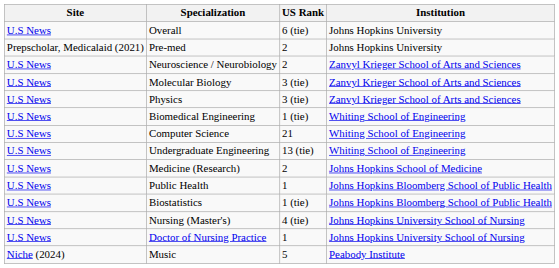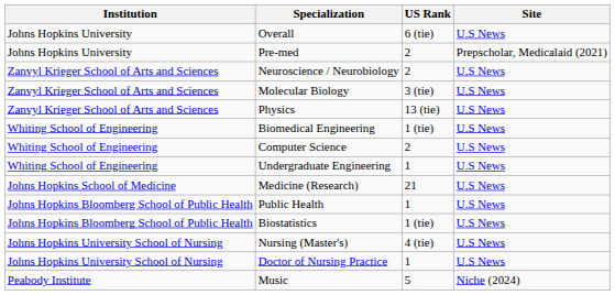 <table class="wikitable">
 <tr>
-<th>Site</th>
+<th>Institution</th>
 <th>Specialization</th>
 <th>US Rank</th>
-<th>Institution</th>
+<th>Site</th>
 </tr>
 <tr>
-<td><a href='#'>U.S News</a></td>
+<td>Johns Hopkins University</td>
 <td>Overall</td>
 <td>6 (tie)</td>
-<td>Johns Hopkins University</td>
+<td><a href='#'>U.S News</a></td>
 </tr>
 <tr>
-<td>Prepscholar, Medicalaid (2021)</td>
+<td>Johns Hopkins University</td>
 <td>Pre-med</td>
 <td>2</td>
-<td>Johns Hopkins University</td>
+<td>Prepscholar, Medicalaid (2021)</td>
 </tr>
 <tr>
-<td><a href='#'>U.S News</a></td>
+<td><a href='#'>Zanvyl Krieger School of Arts and Sciences</a></td>
 <td>Neuroscience / Neurobiology</td>
 <td>2</td>
-<td><a href='#'>Zanvyl Krieger School of Arts and Sciences</a></td>
+<td><a href='#'>U.S News</a></td>
 </tr>
 <tr>
-<td><a href='#'>U.S News</a></td>
+<td><a href='#'>Zanvyl Krieger School of Arts and Sciences</a></td>
 <td>Molecular Biology</td>
 <td>3 (tie)</td>
-<td><a href='#'>Zanvyl Krieger School of Arts and Sciences</a></td>
+<td><a href='#'>U.S News</a></td>
 </tr>
 <tr>
+<td><a href='#'>Zanvyl Krieger School of Arts and Sciences</a></td>
+<td>Physics</td>
+<td>13 (tie)</td>
 <td><a href='#'>U.S News</a></td>
-<td>Physics</td>
-<td>3 (tie)</td>
-<td><a href='#'>Zanvyl Krieger School of Arts and Sciences</a></td>
 </tr>
 <tr>
-<td><a href='#'>U.S News</a></td>
+<td><a href='#'>Whiting School of Engineering</a></td>
 <td>Biomedical Engineering</td>
 <td>1 (tie)</td>
-<td><a href='#'>Whiting School of Engineering</a></td>
+<td><a href='#'>U.S News</a></td>
 </tr>
 <tr>
+<td><a href='#'>Whiting School of Engineering</a></td>
+<td>Computer Science</td>
+<td>2</td>
 <td><a href='#'>U.S News</a></td>
-<td>Computer Science</td>
-<td>21</td>
-<td><a href='#'>Whiting School of Engineering</a></td>
 </tr>
 <tr>
+<td><a href='#'>Whiting School of Engineering</a></td>
+<td>Undergraduate Engineering</td>
+<td>1</td>
 <td><a href='#'>U.S News</a></td>
-<td>Undergraduate Engineering</td>
-<td>13 (tie)</td>
-<td><a href='#'>Whiting School of Engineering</a></td>
 </tr>
 <tr>
+<td><a href='#'>Johns Hopkins School of Medicine</a></td>
+<td>Medicine (Research)</td>
+<td>21</td>
 <td><a href='#'>U.S News</a></td>
-<td>Medicine (Research)</td>
-<td>2</td>
-<td><a href='#'>Johns Hopkins School of Medicine</a></td>
 </tr>
 <tr>
-<td><a href='#'>U.S News</a></td>
+<td><a href='#'>Johns Hopkins Bloomberg School of Public Health</a></td>
 <td>Public Health</td>
 <td>1</td>
-<td><a href='#'>Johns Hopkins Bloomberg School of Public Health</a></td>
+<td><a href='#'>U.S News</a></td>
 </tr>
 <tr>
-<td><a href='#'>U.S News</a></td>
+<td><a href='#'>Johns Hopkins Bloomberg School of Public Health</a></td>
 <td>Biostatistics</td>
 <td>1 (tie)</td>
-<td><a href='#'>Johns Hopkins Bloomberg School of Public Health</a></td>
+<td><a href='#'>U.S News</a></td>
 </tr>
 <tr>
-<td><a href='#'>U.S News</a></td>
+<td><a href='#'>Johns Hopkins University School of Nursing</a></td>
 <td>Nursing (Master's)</td>
 <td>4 (tie)</td>
-<td><a href='#'>Johns Hopkins University School of Nursing</a></td>
+<td><a href='#'>U.S News</a></td>
 </tr>
 <tr>
-<td><a href='#'>U.S News</a></td>
+<td><a href='#'>Johns Hopkins University School of Nursing</a></td>
 <td><a href='#'>Doctor of Nursing Practice</a></td>
 <td>1</td>
-<td><a href='#'>Johns Hopkins University School of Nursing</a></td>
+<td><a href='#'>U.S News</a></td>
 </tr>
 <tr>
-<td><a href='#'>Niche</a> (2024)</td>
+<td><a href='#'>Peabody Institute</a></td>
 <td>Music</td>
 <td>5</td>
-<td><a href='#'>Peabody Institute</a></td>
+<td><a href='#'>Niche</a> (2024)</td>
 </tr>
 </table>
